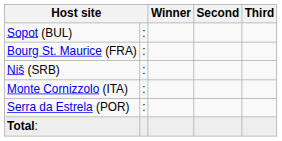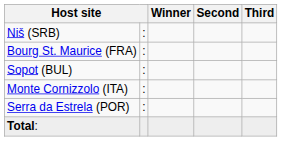 <table class="wikitable">
 <tr>
 <th colspan=2>Host site</th>
 <th>Winner</th>
 <th>Second</th>
 <th>Third</th>
 </tr>
 <tr>
-<td><a href='#'>Sopot</a> (BUL)</td>
+<td><a href='#'>Niš</a> (SRB)</td>
 <td> :</td>
 <td> <br> </td>
 <td> <br> </td>
 <td> <br> </td>
 </tr>
 <tr>
 <td><a href='#'>Bourg St. Maurice</a> (FRA)</td>
 <td> :</td>
 <td> <br> </td>
 <td> <br> </td>
 <td> <br> </td>
 </tr>
 <tr>
-<td><a href='#'>Niš</a> (SRB)</td>
+<td><a href='#'>Sopot</a> (BUL)</td>
 <td> :</td>
 <td> <br> </td>
 <td> <br> </td>
 <td> <br> </td>
 </tr>
 <tr>
 <td><a href='#'>Monte Cornizzolo</a> (ITA)</td>
 <td> :</td>
 <td> <br> </td>
 <td> <br> </td>
 <td> <br> </td>
 </tr>
 <tr>
 <td><a href='#'>Serra da Estrela</a> (POR)</td>
 <td> :</td>
 <td> <br> </td>
 <td> <br> </td>
 <td> <br> </td>
 </tr>
 <tr>
 <td style="background:#eee;"><strong>Total</strong>:</td>
 <td style="background:#eee;"></td>
 <td style="background:#eee;"><strong></strong> <br> <strong></strong></td>
 <td style="background:#eee;"><strong></strong> <br> <strong></strong></td>
 <td style="background:#eee;"><strong></strong> <br> <strong></strong></td>
 </tr>
 </table>
